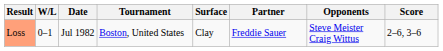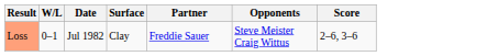 <table class="sortable wikitable">
 <tr>
 <th style="width:40px">Result</th>
 <th style="width:30px" class="unsortable">W/L</th>
 <th style="width:55px">Date</th>
-<th style="width:150px">Tournament</th>
 <th style="width:50px">Surface</th>
 <th style="width:120px">Partner</th>
 <th style="width:120px">Opponents</th>
 <th style="width:80px" class="unsortable">Score</th>
 </tr>
 <tr>
 <td style="background:#ffa07a;">Loss</td>
 <td>0–1</td>
 <td>Jul 1982</td>
-<td><a href='#'>Boston</a>, United States</td>
 <td>Clay</td>
 <td> <a href='#'>Freddie Sauer</a></td>
 <td> <a href='#'>Steve Meister</a><br> <a href='#'>Craig Wittus</a></td>
 <td>2–6, 3–6</td>
 </tr>
 </table>
